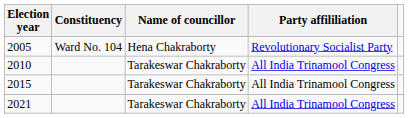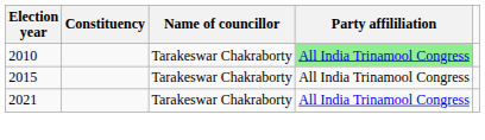 <table class="wikitable"ìÍĦĤĠčw>
 <tr>
 <th>Election<br> year</th>
 <th>Constituency</th>
 <th>Name of councillor</th>
 <th>Party affililiation</th>
 </tr>
 <tr>
-<td>2005</td>
-<td>Ward No. 104</td>
-<td>Hena Chakraborty</td>
-<td><a href='#'>Revolutionary Socialist Party</a></td>
-<td></td>
-</tr>
-<tr>
 <td>2010</td>
 <td></td>
 <td>Tarakeswar Chakraborty</td>
-<td><a href='#'>All India Trinamool Congress</a></td>
+<td style="background: lightgreen;"><a href='#'>All India Trinamool Congress</a></td>
 <td></td>
 </tr>
 <tr>
 <td>2015</td>
 <td></td>
 <td>Tarakeswar Chakraborty</td>
 <td>All India Trinamool Congress</td>
 <td></td>
 </tr>
 <tr>
 <td>2021</td>
 <td></td>
 <td>Tarakeswar Chakraborty</td>
 <td><a href='#'>All India Trinamool Congress</a></td>
 <td></td>
 </tr>
 </table>
